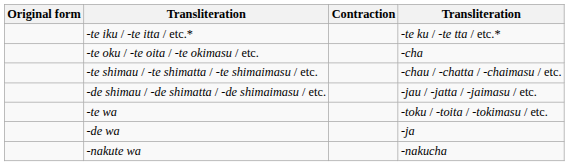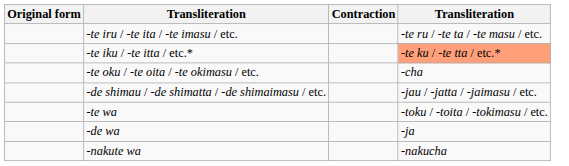 <table class="wikitable">
 <tr>
 <th>Original form</th>
 <th>Transliteration</th>
 <th>Contraction</th>
 <th>Transliteration</th>
 </tr>
 <tr>
 <td></td>
+<td><em>-te iru</em> / <em>-te ita</em> / <em>-te imasu</em> / etc.</td>
+<td></td>
+<td><em>-te ru</em> / <em>-te ta</em> / <em>-te masu</em> / etc.</td>
+</tr>
+<tr>
+<td></td>
 <td><em>-te iku</em> / <em>-te itta</em> / etc.*</td>
 <td></td>
-<td><em>-te ku</em> / <em>-te tta</em> / etc.*</td>
+<td style="background: lightsalmon;"><em>-te ku</em> / <em>-te tta</em> / etc.*</td>
 </tr>
 <tr>
 <td></td>
 <td><em>-te oku</em> / <em>-te oita</em> / <em>-te okimasu</em> / etc.</td>
 <td></td>
 <td><em>-cha</em></td>
-</tr>
-<tr>
-<td></td>
-<td><em>-te shimau</em> / <em>-te shimatta</em> / <em>-te shimaimasu</em> / etc.</td>
-<td></td>
-<td><em>-chau</em> / <em>-chatta</em> / <em>-chaimasu</em> / etc.</td>
 </tr>
 <tr>
 <td></td>
 <td><em>-de shimau</em> / <em>-de shimatta</em> / <em>-de shimaimasu</em> / etc.</td>
 <td></td>
 <td><em>-jau</em> / <em>-jatta</em> / <em>-jaimasu</em> / etc.</td>
 </tr>
 <tr>
 <td></td>
 <td><em>-te wa</em></td>
 <td></td>
 <td><em>-toku</em> / <em>-toita</em> / <em>-tokimasu</em> / etc.</td>
 </tr>
 <tr>
 <td></td>
 <td><em>-de wa</em></td>
 <td></td>
 <td><em>-ja</em></td>
 </tr>
 <tr>
 <td></td>
 <td><em>-nakute wa</em></td>
 <td></td>
 <td><em>-nakucha</em></td>
 </tr>
 </table>
